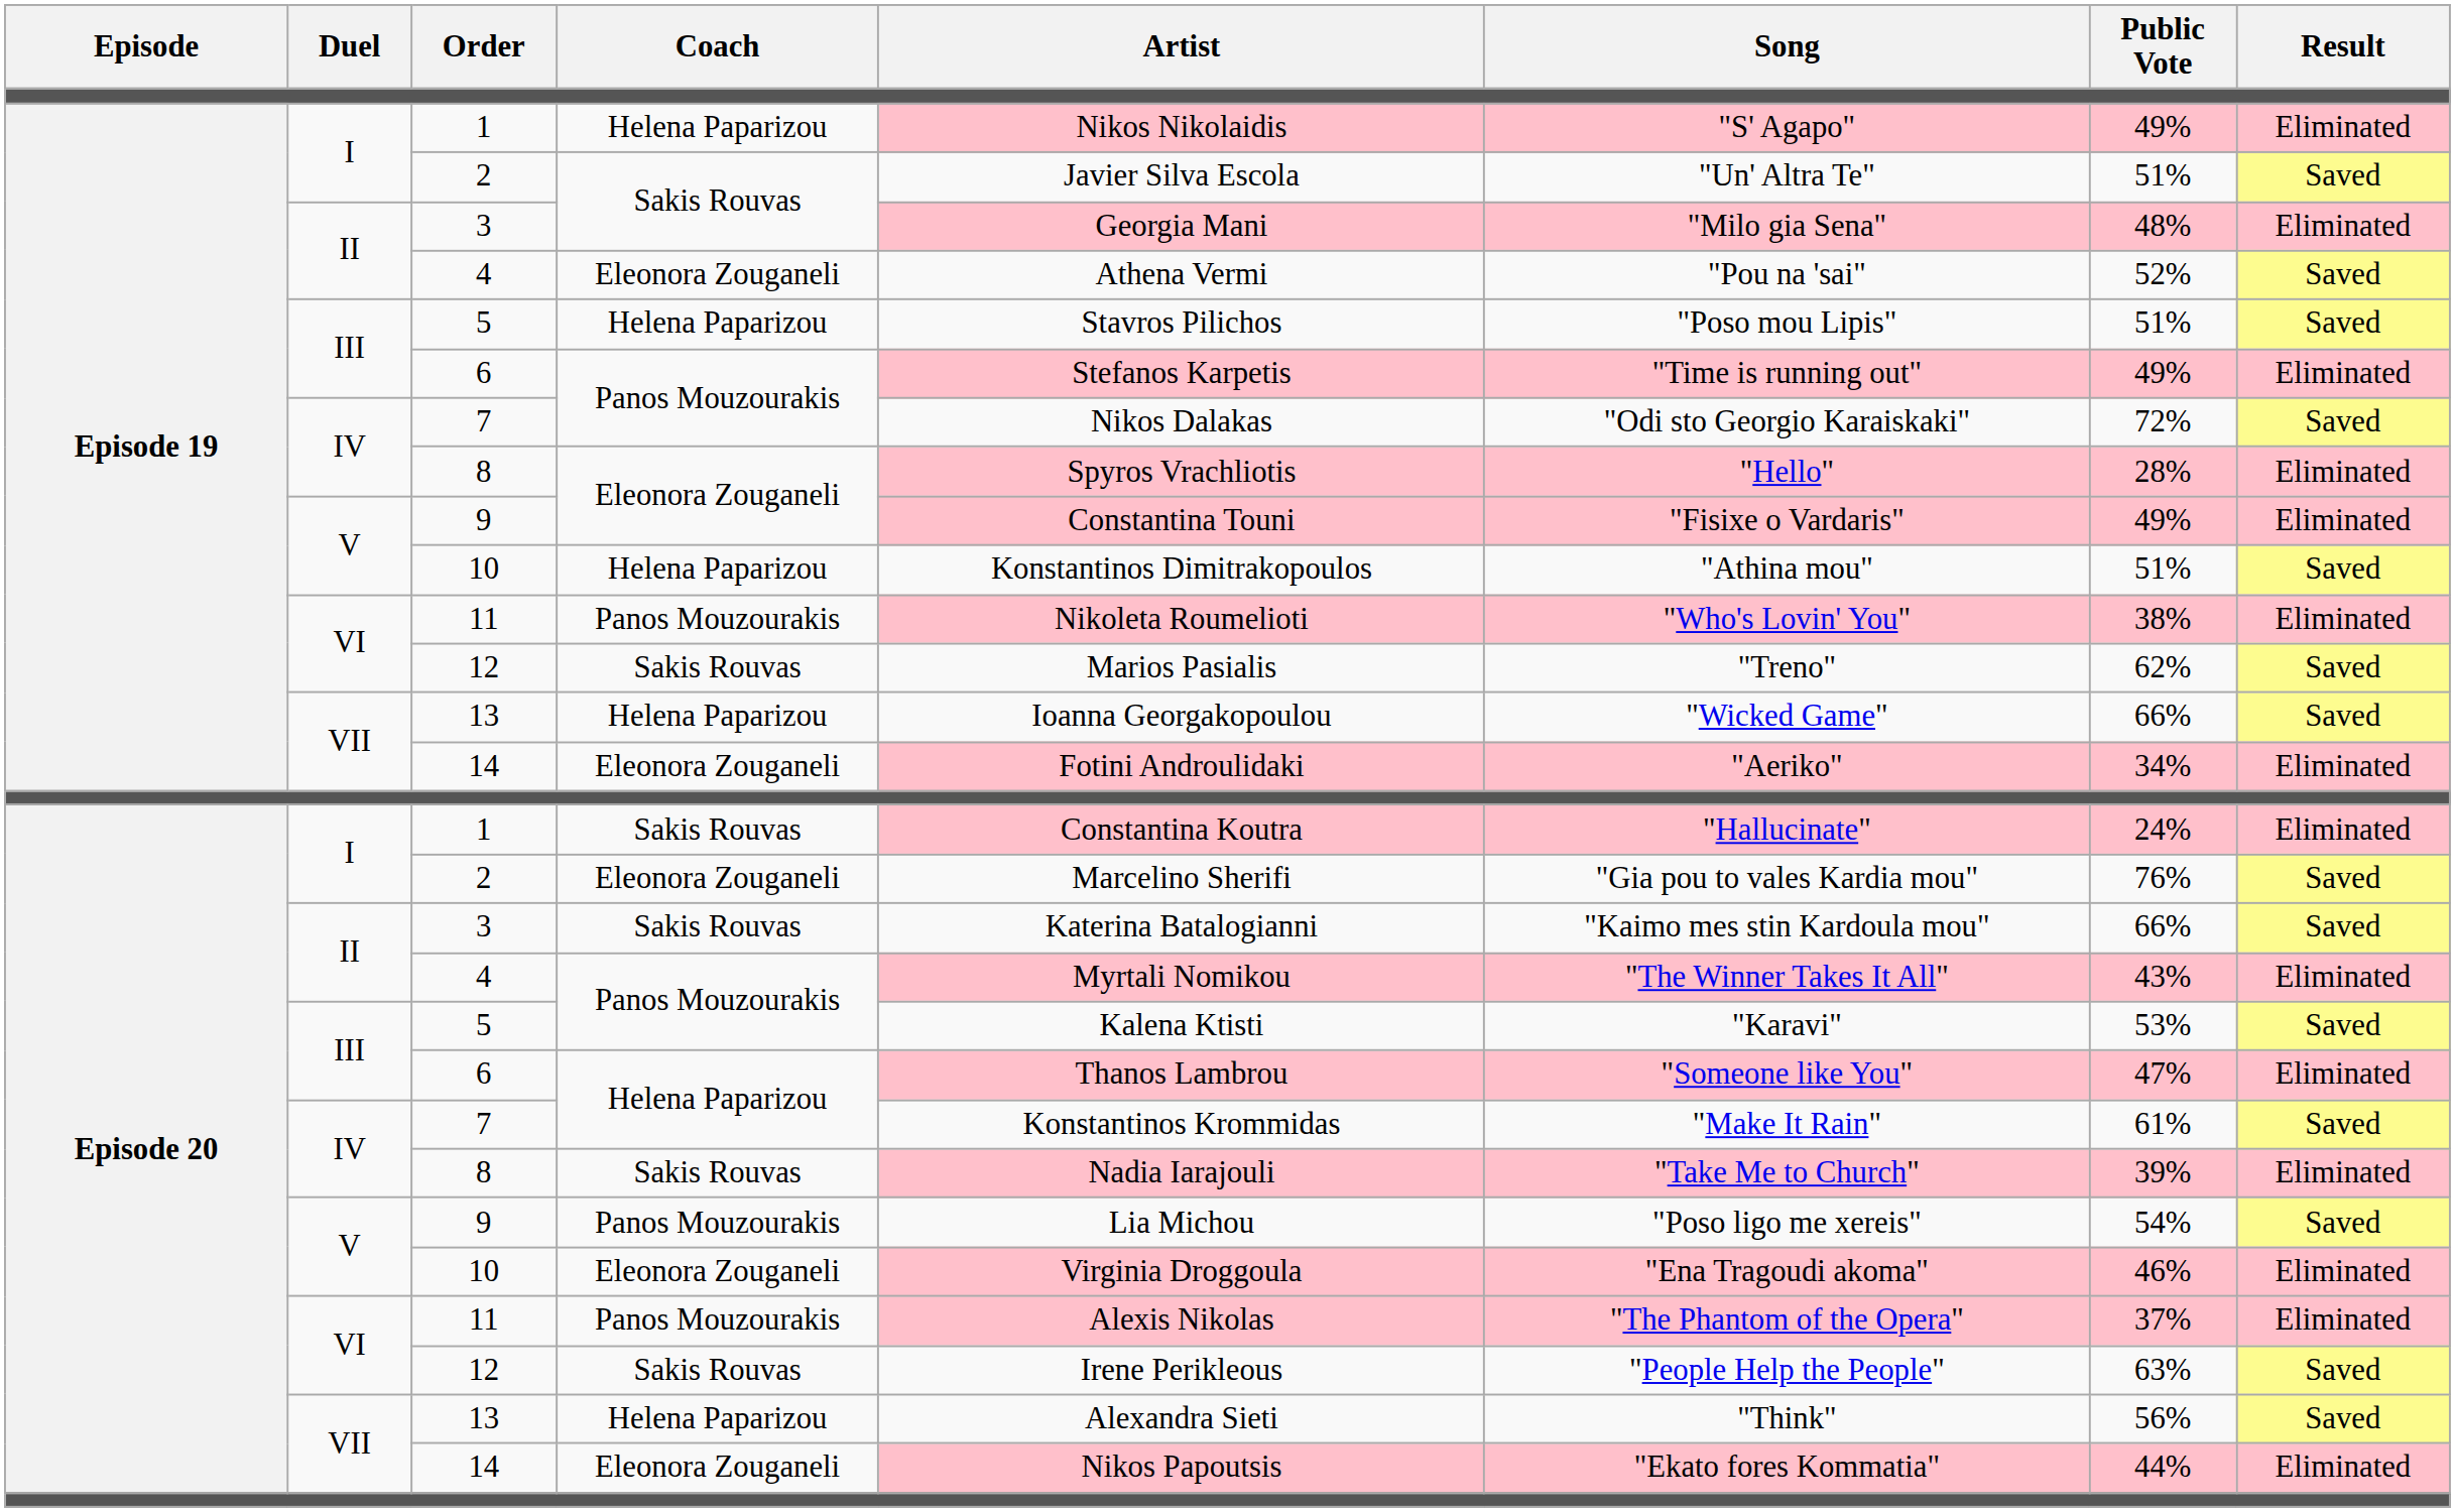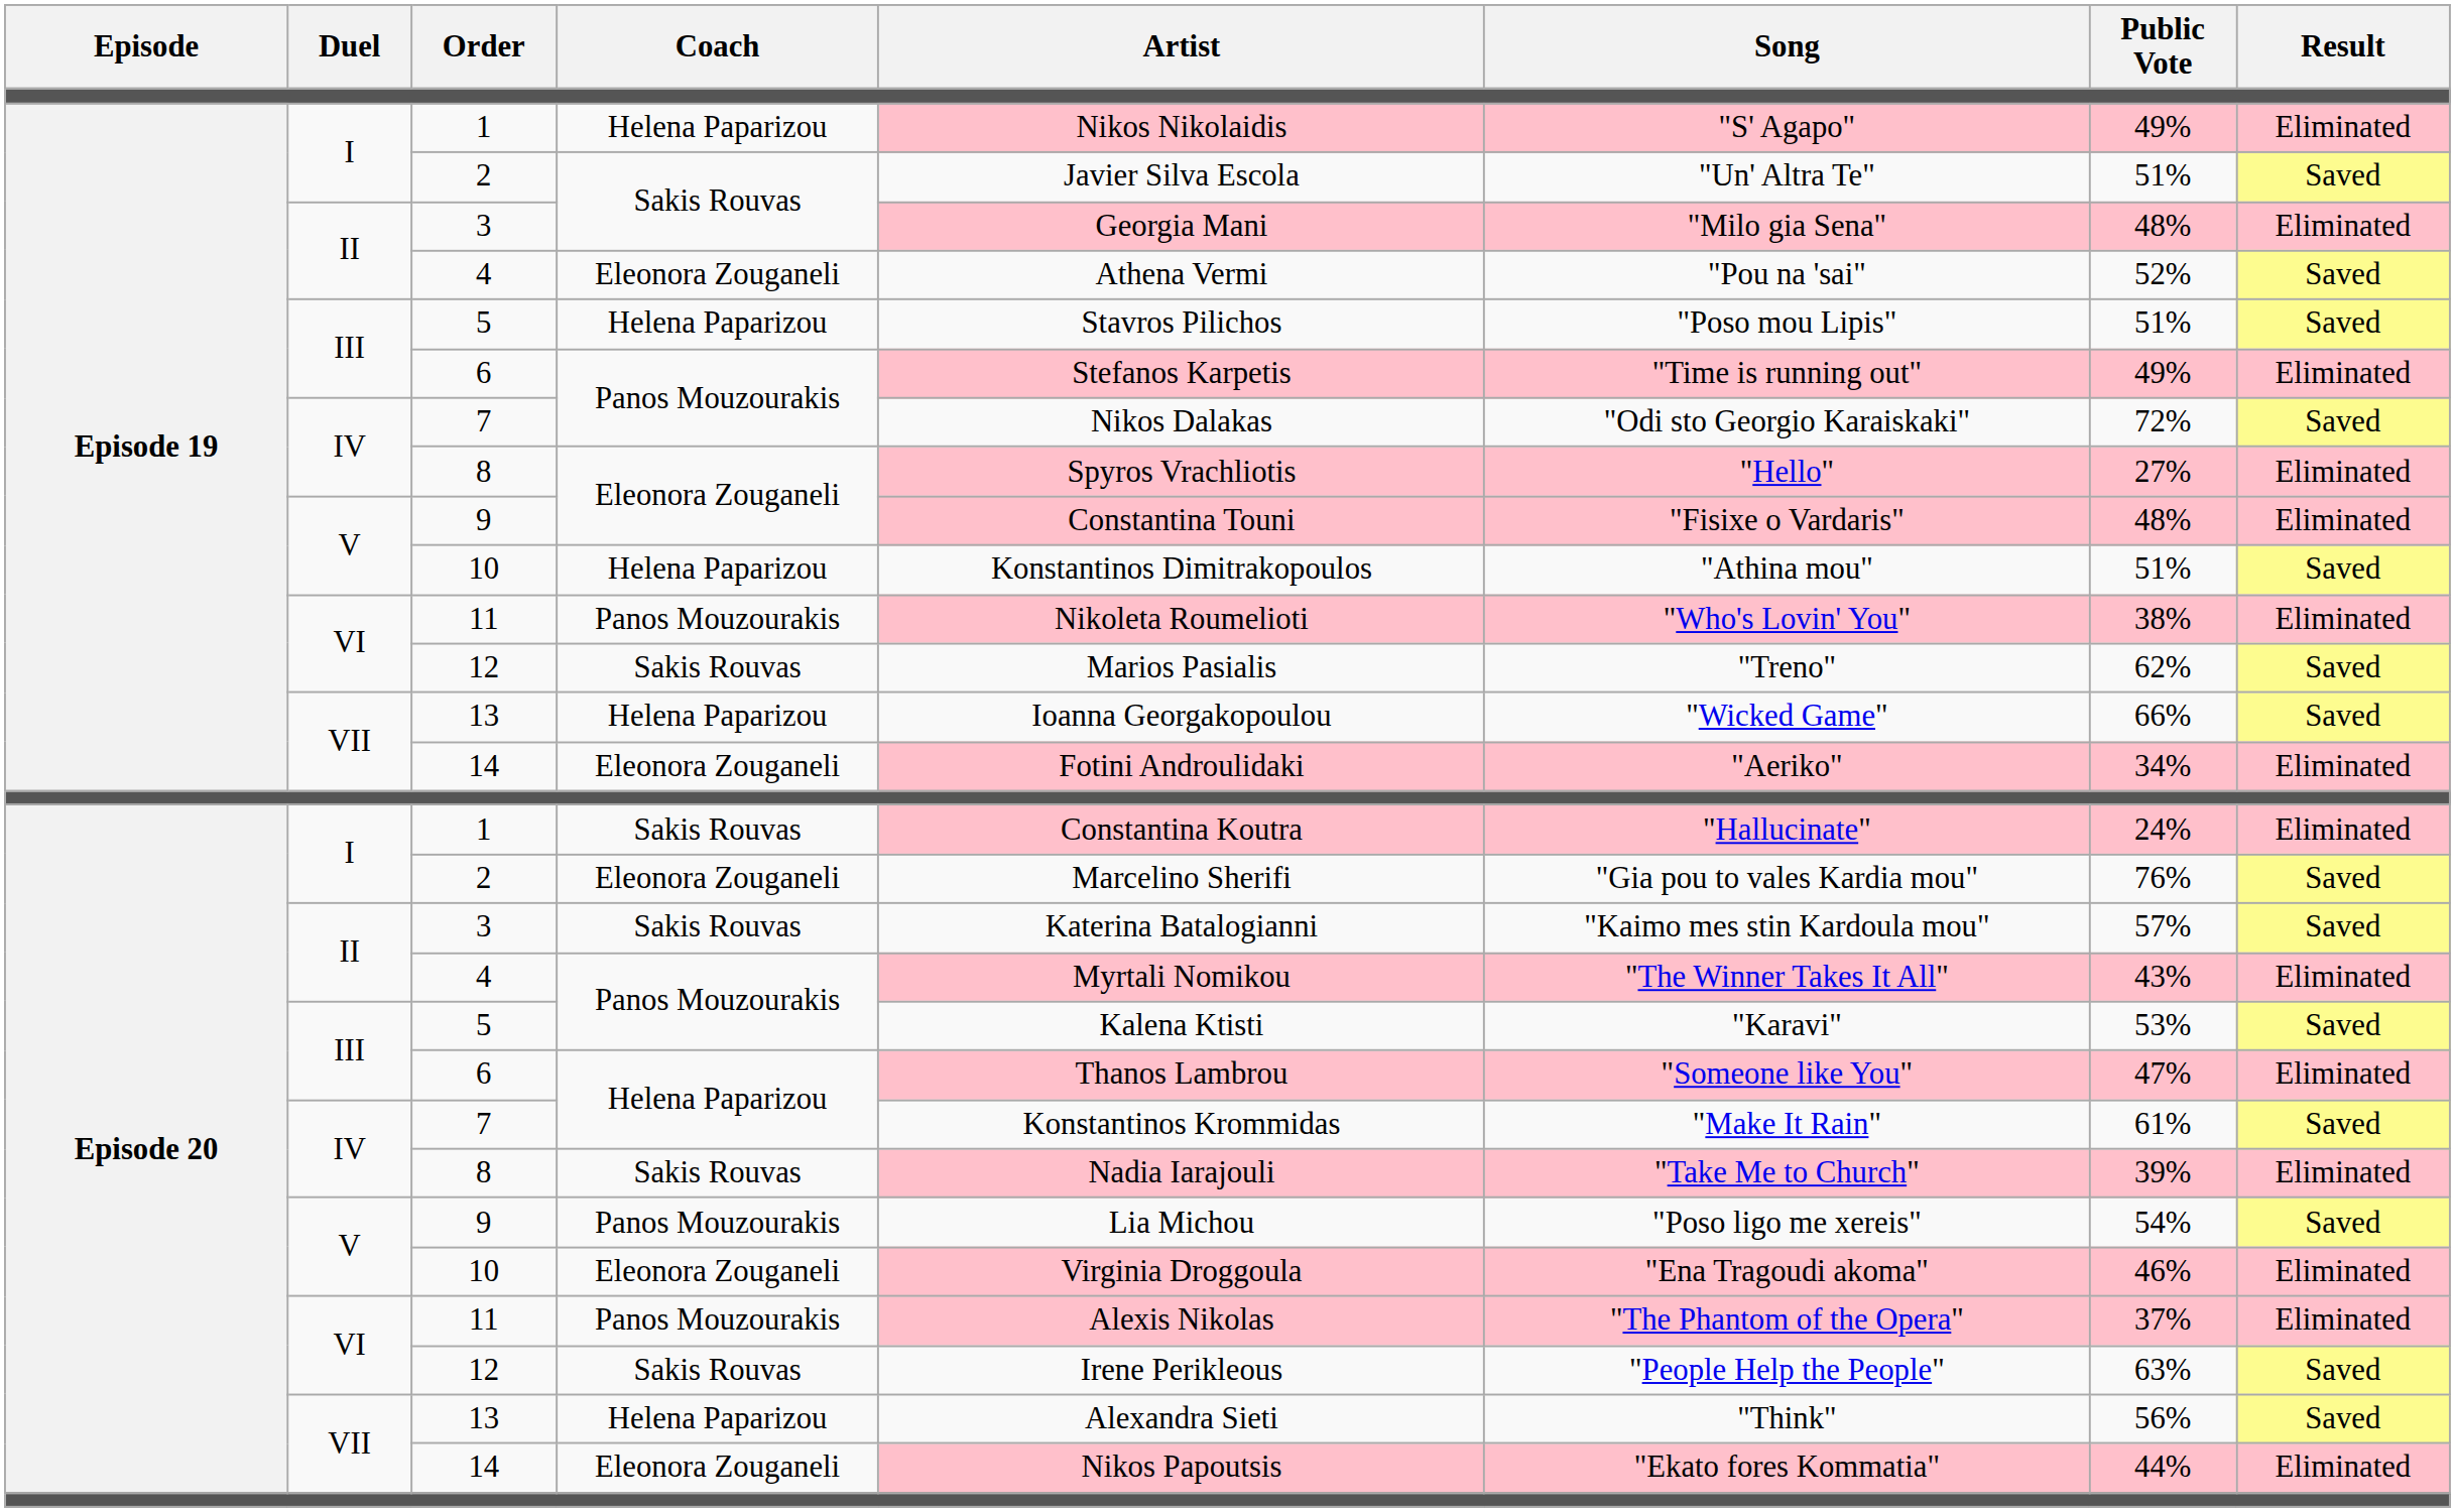 <table class="wikitable" style="text-align: center; width:100%;">
 <tr>
 <th style="width:07%;">Episode</th>
 <th style="width:03%;">Duel</th>
 <th style="width:03%;">Order</th>
 <th style="width:08%;">Coach</th>
 <th style="width:15%;">Artist</th>
 <th style="width:15%;">Song</th>
 <th style="width:03%;">Public Vote</th>
 <th style="width:04%;">Result</th>
 </tr>
 <tr>
 <td colspan="10" style="background:#555;"></td>
 </tr>
 <tr>
 <th rowspan="14">Episode 19<br><small></small></th>
 <td rowspan=2>I</td>
 <td>1</td>
 <td>Helena Paparizou</td>
 <td style="background:pink;">Nikos Nikolaidis</td>
 <td style="background:pink;">"S' Agapo"</td>
 <td style="background:pink;">49%</td>
 <td style="background:pink;">Eliminated</td>
 </tr>
 <tr>
 <td>2</td>
 <td rowspan=2>Sakis Rouvas</td>
 <td>Javier Silva Escola</td>
 <td>"Un' Altra Te"</td>
 <td>51%</td>
 <td style="background:#fdfc8f;">Saved</td>
 </tr>
 <tr>
 <td rowspan=2>II</td>
 <td>3</td>
 <td style="background:pink;">Georgia Mani</td>
 <td style="background:pink;">"Milo gia Sena"</td>
 <td style="background:pink;">48%</td>
 <td style="background:pink;">Eliminated</td>
 </tr>
 <tr>
 <td>4</td>
 <td>Eleonora Zouganeli</td>
 <td>Athena Vermi</td>
 <td>"Pou na 'sai"</td>
 <td>52%</td>
 <td style="background:#fdfc8f;">Saved</td>
 </tr>
 <tr>
 <td rowspan=2>III</td>
 <td>5</td>
 <td>Helena Paparizou</td>
 <td>Stavros Pilichos</td>
 <td>"Poso mou Lipis"</td>
 <td>51%</td>
 <td style="background:#fdfc8f;">Saved</td>
 </tr>
 <tr>
 <td>6</td>
 <td rowspan=2>Panos Mouzourakis</td>
 <td style="background:pink;">Stefanos Karpetis</td>
 <td style="background:pink;">"Time is running out"</td>
 <td style="background:pink;">49%</td>
 <td style="background:pink;">Eliminated</td>
 </tr>
 <tr>
 <td rowspan=2>IV</td>
 <td>7</td>
 <td>Nikos Dalakas</td>
 <td>"Odi sto Georgio Karaiskaki"</td>
 <td>72%</td>
 <td style="background:#fdfc8f;">Saved</td>
 </tr>
 <tr>
 <td>8</td>
 <td rowspan=2>Eleonora Zouganeli</td>
 <td style="background:pink;">Spyros Vrachliotis</td>
 <td style="background:pink;">"<a href='#'>Hello</a>"</td>
-<td style="background:pink;">28%</td>
+<td style="background:pink;">27%</td>
 <td style="background:pink;">Eliminated</td>
 </tr>
 <tr>
 <td rowspan=2>V</td>
 <td>9</td>
 <td style="background:pink;">Constantina Touni</td>
 <td style="background:pink;">"Fisixe o Vardaris"</td>
-<td style="background:pink;">49%</td>
+<td style="background:pink;">48%</td>
 <td style="background:pink;">Eliminated</td>
 </tr>
 <tr>
 <td>10</td>
 <td>Helena Paparizou</td>
 <td>Konstantinos Dimitrakopoulos</td>
 <td>"Athina mou"</td>
 <td>51%</td>
 <td style="background:#fdfc8f;">Saved</td>
 </tr>
 <tr>
 <td rowspan=2>VI</td>
 <td>11</td>
 <td>Panos Mouzourakis</td>
 <td style="background:pink;">Nikoleta Roumelioti</td>
 <td style="background:pink;">"<a href='#'>Who's Lovin' You</a>"</td>
 <td style="background:pink;">38%</td>
 <td style="background:pink;">Eliminated</td>
 </tr>
 <tr>
 <td>12</td>
 <td>Sakis Rouvas</td>
 <td>Marios Pasialis</td>
 <td>"Treno"</td>
 <td>62%</td>
 <td style="background:#fdfc8f;">Saved</td>
 </tr>
 <tr>
 <td rowspan=2>VII</td>
 <td>13</td>
 <td>Helena Paparizou</td>
 <td>Ioanna Georgakopoulou</td>
 <td>"<a href='#'>Wicked Game</a>"</td>
 <td>66%</td>
 <td style="background:#fdfc8f;">Saved</td>
 </tr>
 <tr>
 <td>14</td>
 <td>Eleonora Zouganeli</td>
 <td style="background:pink;">Fotini Androulidaki</td>
 <td style="background:pink;">"Aeriko"</td>
 <td style="background:pink;">34%</td>
 <td style="background:pink;">Eliminated</td>
 </tr>
 <tr>
 <td colspan="10" style="background:#555;"></td>
 </tr>
 <tr>
 <th rowspan="14">Episode 20<br><small></small></th>
 <td rowspan=2>I</td>
 <td>1</td>
 <td>Sakis Rouvas</td>
 <td style="background:pink;">Constantina Koutra</td>
 <td style="background:pink;">"<a href='#'>Hallucinate</a>"</td>
 <td style="background:pink;">24%</td>
 <td style="background:pink;">Eliminated</td>
 </tr>
 <tr>
 <td>2</td>
 <td>Eleonora Zouganeli</td>
 <td>Marcelino Sherifi</td>
 <td>"Gia pou to vales Kardia mou"</td>
 <td>76%</td>
 <td style="background:#fdfc8f;">Saved</td>
 </tr>
 <tr>
 <td rowspan=2>II</td>
 <td>3</td>
 <td>Sakis Rouvas</td>
 <td>Katerina Batalogianni</td>
 <td>"Kaimo mes stin Kardoula mou"</td>
-<td>66%</td>
+<td>57%</td>
 <td style="background:#fdfc8f;">Saved</td>
 </tr>
 <tr>
 <td>4</td>
 <td rowspan=2>Panos Mouzourakis</td>
 <td style="background:pink;">Myrtali Nomikou</td>
 <td style="background:pink;">"<a href='#'>The Winner Takes It All</a>"</td>
 <td style="background:pink;">43%</td>
 <td style="background:pink;">Eliminated</td>
 </tr>
 <tr>
 <td rowspan=2>III</td>
 <td>5</td>
 <td>Kalena Ktisti</td>
 <td>"Karavi"</td>
 <td>53%</td>
 <td style="background:#fdfc8f;">Saved</td>
 </tr>
 <tr>
 <td>6</td>
 <td rowspan=2>Helena Paparizou</td>
 <td style="background:pink;">Thanos Lambrou</td>
 <td style="background:pink;">"<a href='#'>Someone like You</a>"</td>
 <td style="background:pink;">47%</td>
 <td style="background:pink;">Eliminated</td>
 </tr>
 <tr>
 <td rowspan=2>IV</td>
 <td>7</td>
 <td>Konstantinos Krommidas</td>
 <td>"<a href='#'>Make It Rain</a>"</td>
 <td>61%</td>
 <td style="background:#fdfc8f;">Saved</td>
 </tr>
 <tr>
 <td>8</td>
 <td>Sakis Rouvas</td>
 <td style="background:pink;">Nadia Iarajouli</td>
 <td style="background:pink;">"<a href='#'>Take Me to Church</a>"</td>
 <td style="background:pink;">39%</td>
 <td style="background:pink;">Eliminated</td>
 </tr>
 <tr>
 <td rowspan=2>V</td>
 <td>9</td>
 <td>Panos Mouzourakis</td>
 <td>Lia Michou</td>
 <td>"Poso ligo me xereis"</td>
 <td>54%</td>
 <td style="background:#fdfc8f;">Saved</td>
 </tr>
 <tr>
 <td>10</td>
 <td>Eleonora Zouganeli</td>
 <td style="background:pink;">Virginia Droggoula</td>
 <td style="background:pink;">"Ena Tragoudi akoma"</td>
 <td style="background:pink;">46%</td>
 <td style="background:pink;">Eliminated</td>
 </tr>
 <tr>
 <td rowspan=2>VI</td>
 <td>11</td>
 <td>Panos Mouzourakis</td>
 <td style="background:pink;">Alexis Nikolas</td>
 <td style="background:pink;">"<a href='#'>The Phantom of the Opera</a>"</td>
 <td style="background:pink;">37%</td>
 <td style="background:pink;">Eliminated</td>
 </tr>
 <tr>
 <td>12</td>
 <td>Sakis Rouvas</td>
 <td>Irene Perikleous</td>
 <td>"<a href='#'>People Help the People</a>"</td>
 <td>63%</td>
 <td style="background:#fdfc8f;">Saved</td>
 </tr>
 <tr>
 <td rowspan=2>VII</td>
 <td>13</td>
 <td>Helena Paparizou</td>
 <td>Alexandra Sieti</td>
 <td>"Think"</td>
 <td>56%</td>
 <td style="background:#fdfc8f;">Saved</td>
 </tr>
 <tr>
 <td>14</td>
 <td>Eleonora Zouganeli</td>
 <td style="background:pink;">Nikos Papoutsis</td>
 <td style="background:pink;">"Ekato fores Kommatia"</td>
 <td style="background:pink;">44%</td>
 <td style="background:pink;">Eliminated</td>
 </tr>
 <tr>
 <td colspan="10" style="background:#555;"></td>
 </tr>
 <tr>
 </tr>
 </table>
